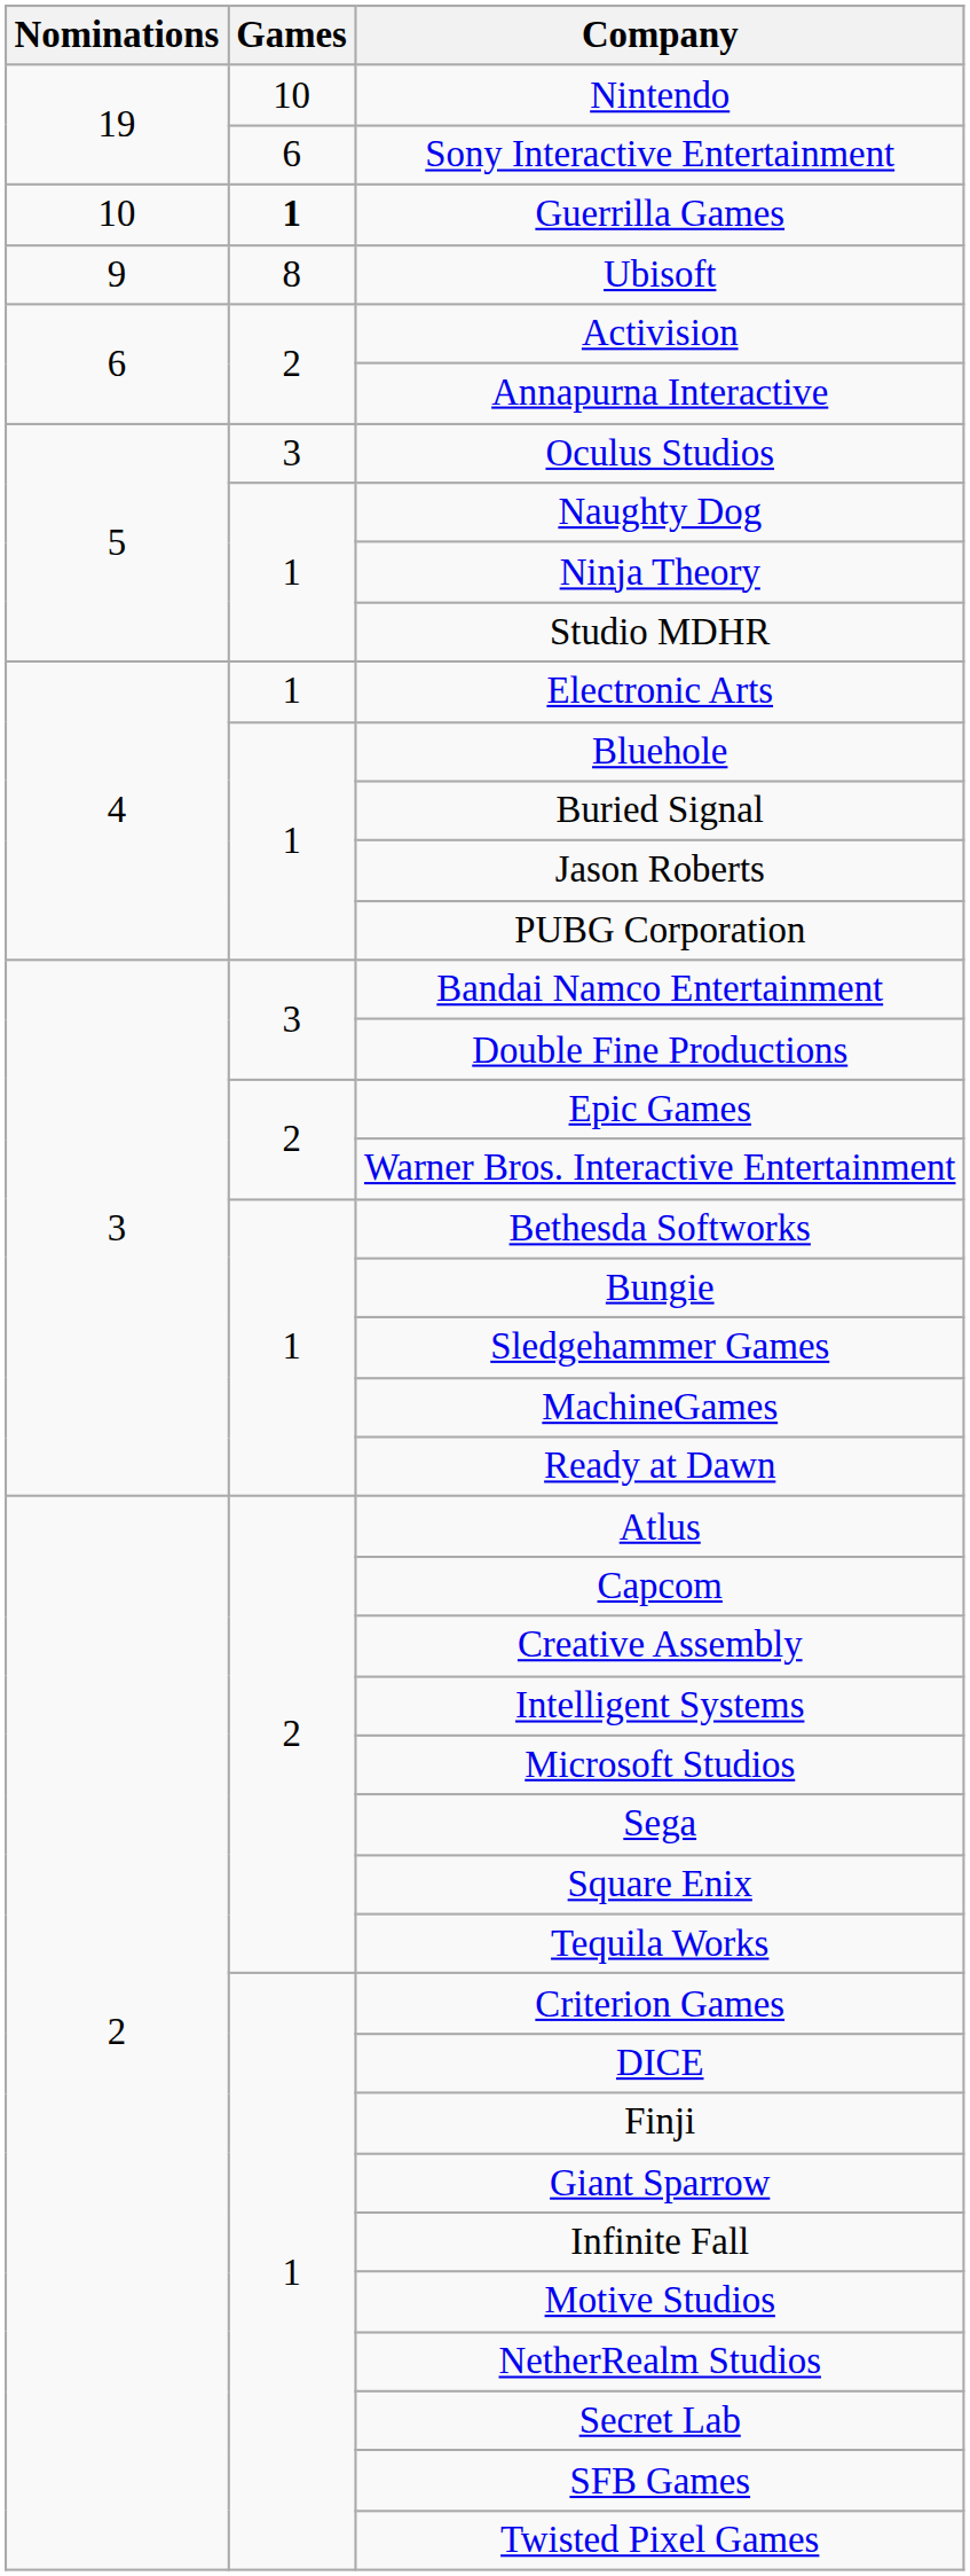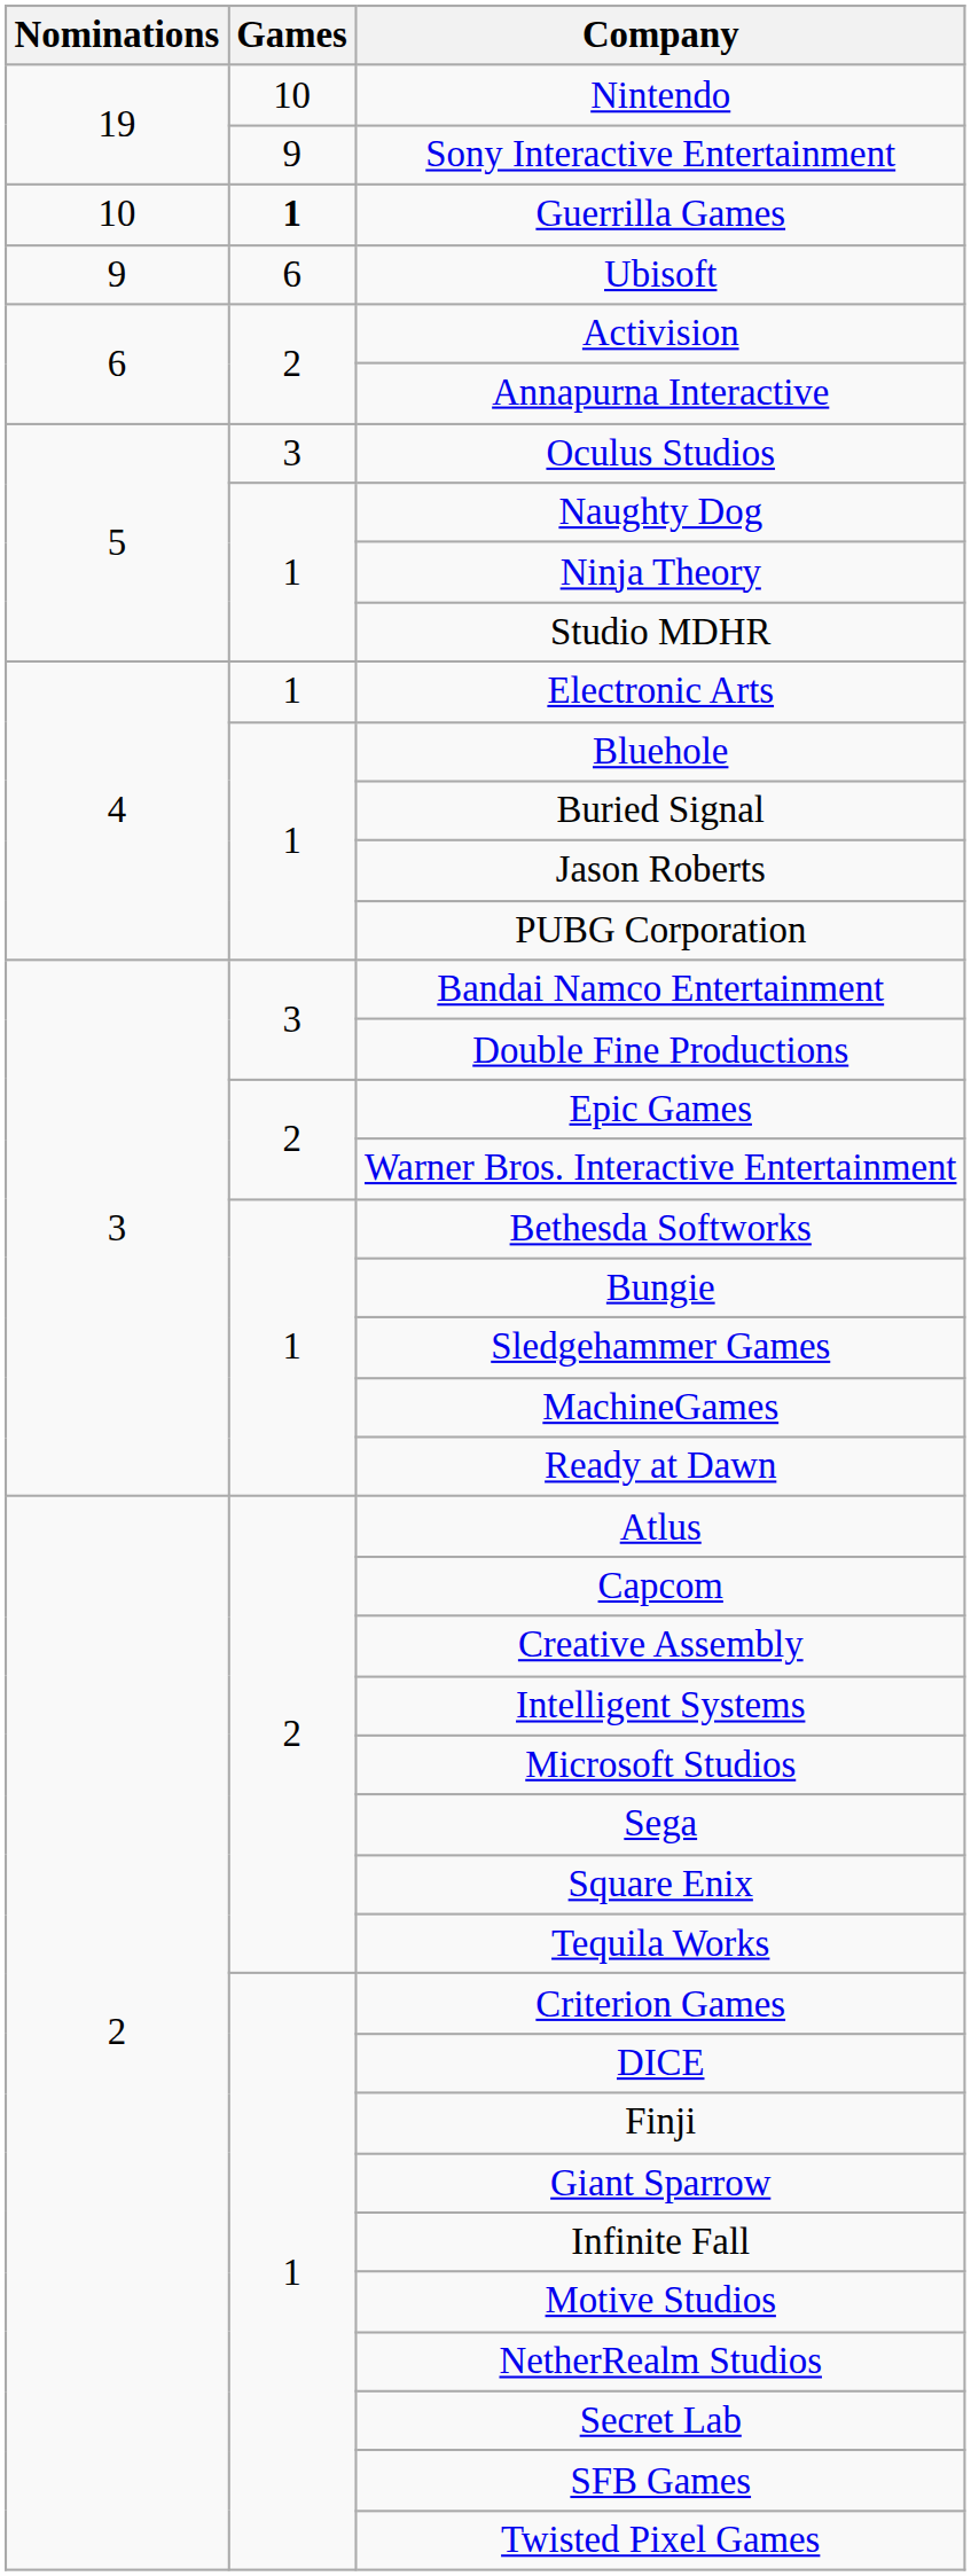 <table class="wikitable floatright" rowspan="2" style="text-align:center;" background: #f6e39c;>
 <tr>
 <th scope="col">Nominations</th>
 <th scope="col">Games</th>
 <th scope="col">Company</th>
 </tr>
 <tr>
 <td rowspan=2>19</td>
 <td>10</td>
 <td><a href='#'>Nintendo</a></td>
 </tr>
 <tr>
-<td>6</td>
+<td>9</td>
 <td><a href='#'>Sony Interactive Entertainment</a></td>
 </tr>
 <tr>
 <td>10</td>
 <td><strong>1</strong></td>
 <td><a href='#'>Guerrilla Games</a></td>
 </tr>
 <tr>
 <td>9</td>
-<td>8</td>
+<td>6</td>
 <td><a href='#'>Ubisoft</a></td>
 </tr>
 <tr>
 <td rowspan=2>6</td>
 <td rowspan=2>2</td>
 <td><a href='#'>Activision</a></td>
 </tr>
 <tr>
 <td><a href='#'>Annapurna Interactive</a></td>
 </tr>
 <tr>
 <td rowspan=4>5</td>
 <td>3</td>
 <td><a href='#'>Oculus Studios</a></td>
 </tr>
 <tr>
 <td rowspan=3>1</td>
 <td><a href='#'>Naughty Dog</a></td>
 </tr>
 <tr>
 <td><a href='#'>Ninja Theory</a></td>
 </tr>
 <tr>
 <td>Studio MDHR</td>
 </tr>
 <tr>
 <td rowspan=5>4</td>
 <td>1</td>
 <td><a href='#'>Electronic Arts</a></td>
 </tr>
 <tr>
 <td rowspan=4>1</td>
 <td><a href='#'>Bluehole</a></td>
 </tr>
 <tr>
 <td>Buried Signal</td>
 </tr>
 <tr>
 <td>Jason Roberts</td>
 </tr>
 <tr>
 <td>PUBG Corporation</td>
 </tr>
 <tr>
 <td rowspan=9>3</td>
 <td rowspan=2>3</td>
 <td><a href='#'>Bandai Namco Entertainment</a></td>
 </tr>
 <tr>
 <td><a href='#'>Double Fine Productions</a></td>
 </tr>
 <tr>
 <td rowspan=2>2</td>
 <td><a href='#'>Epic Games</a></td>
 </tr>
 <tr>
 <td><a href='#'>Warner Bros. Interactive Entertainment</a></td>
 </tr>
 <tr>
 <td rowspan=5>1</td>
 <td><a href='#'>Bethesda Softworks</a></td>
 </tr>
 <tr>
 <td><a href='#'>Bungie</a></td>
 </tr>
 <tr>
 <td><a href='#'>Sledgehammer Games</a></td>
 </tr>
 <tr>
 <td><a href='#'>MachineGames</a></td>
 </tr>
 <tr>
 <td><a href='#'>Ready at Dawn</a></td>
 </tr>
 <tr>
 <td rowspan=18>2</td>
 <td rowspan=8>2</td>
 <td><a href='#'>Atlus</a></td>
 </tr>
 <tr>
 <td><a href='#'>Capcom</a></td>
 </tr>
 <tr>
 <td><a href='#'>Creative Assembly</a></td>
 </tr>
 <tr>
 <td><a href='#'>Intelligent Systems</a></td>
 </tr>
 <tr>
 <td><a href='#'>Microsoft Studios</a></td>
 </tr>
 <tr>
 <td><a href='#'>Sega</a></td>
 </tr>
 <tr>
 <td><a href='#'>Square Enix</a></td>
 </tr>
 <tr>
 <td><a href='#'>Tequila Works</a></td>
 </tr>
 <tr>
 <td rowspan=10>1</td>
 <td><a href='#'>Criterion Games</a></td>
 </tr>
 <tr>
 <td><a href='#'>DICE</a></td>
 </tr>
 <tr>
 <td>Finji</td>
 </tr>
 <tr>
 <td><a href='#'>Giant Sparrow</a></td>
 </tr>
 <tr>
 <td>Infinite Fall</td>
 </tr>
 <tr>
 <td><a href='#'>Motive Studios</a></td>
 </tr>
 <tr>
 <td><a href='#'>NetherRealm Studios</a></td>
 </tr>
 <tr>
 <td><a href='#'>Secret Lab</a></td>
 </tr>
 <tr>
 <td><a href='#'>SFB Games</a></td>
 </tr>
 <tr>
 <td><a href='#'>Twisted Pixel Games</a></td>
 </tr>
 </table>
